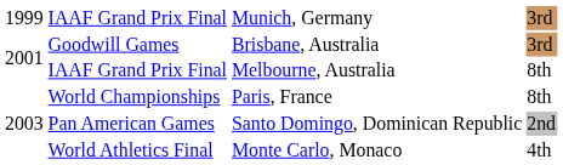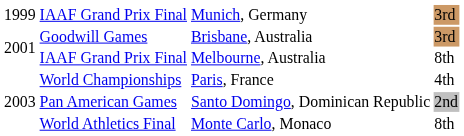 <table>
 <tr>
 <td>1999</td>
 <td><a href='#'>IAAF Grand Prix Final</a></td>
 <td><a href='#'>Munich</a>, Germany</td>
 <td bgcolor=cc9966>3rd</td>
 <td></td>
 </tr>
 <tr>
 <td rowspan=2>2001</td>
 <td><a href='#'>Goodwill Games</a></td>
 <td><a href='#'>Brisbane</a>, Australia</td>
 <td bgcolor=cc9966>3rd</td>
 <td></td>
 </tr>
 <tr>
 <td><a href='#'>IAAF Grand Prix Final</a></td>
 <td><a href='#'>Melbourne</a>, Australia</td>
 <td>8th</td>
 <td></td>
 </tr>
 <tr>
 <td rowspan=3>2003</td>
 <td><a href='#'>World Championships</a></td>
 <td><a href='#'>Paris</a>, France</td>
-<td>8th</td>
+<td>4th</td>
 <td></td>
 </tr>
 <tr>
 <td><a href='#'>Pan American Games</a></td>
 <td><a href='#'>Santo Domingo</a>, Dominican Republic</td>
 <td bgcolor=silver>2nd</td>
 <td></td>
 </tr>
 <tr>
 <td><a href='#'>World Athletics Final</a></td>
 <td><a href='#'>Monte Carlo</a>, Monaco</td>
-<td>4th</td>
+<td>8th</td>
 <td></td>
 </tr>
 </table>
